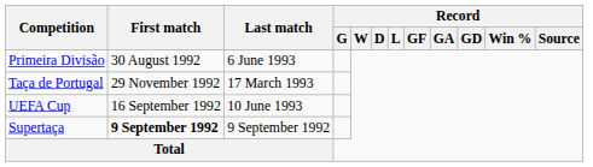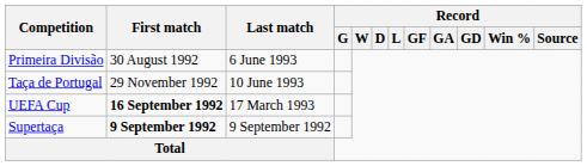 <table class="wikitable" style="text-align: center">
 <tr>
 <th rowspan="2">Competition</th>
 <th rowspan="2">First match</th>
 <th rowspan="2">Last match</th>
 <th colspan="9">Record</th>
 </tr>
 <tr>
 <th>G</th>
 <th>W</th>
 <th>D</th>
 <th>L</th>
 <th>GF</th>
 <th>GA</th>
 <th>GD</th>
 <th>Win %</th>
 <th>Source</th>
 </tr>
 <tr>
 <td align=left><a href='#'>Primeira Divisão</a></td>
 <td align=left>30 August 1992</td>
 <td align=left>6 June 1993<br></td>
 <td align=left></td>
 </tr>
 <tr>
 <td align=left><a href='#'>Taça de Portugal</a></td>
 <td align=left>29 November 1992</td>
-<td align=left>17 March 1993<br></td>
+<td align=left>10 June 1993<br></td>
 <td align=left></td>
 </tr>
 <tr>
 <td align=left><a href='#'>UEFA Cup</a></td>
-<td align=left>16 September 1992</td>
-<td align=left>10 June 1993<br></td>
+<td align=left><strong>16 September 1992</strong></td>
+<td align=left>17 March 1993<br></td>
 <td align=left></td>
 </tr>
 <tr>
 <td align=left><a href='#'>Supertaça</a></td>
 <td align=left><strong>9 September 1992</strong></td>
 <td align=left>9 September 1992<br></td>
 <td align=left></td>
 </tr>
 <tr>
 <th colspan="3">Total<br></th>
 </tr>
 </table>
